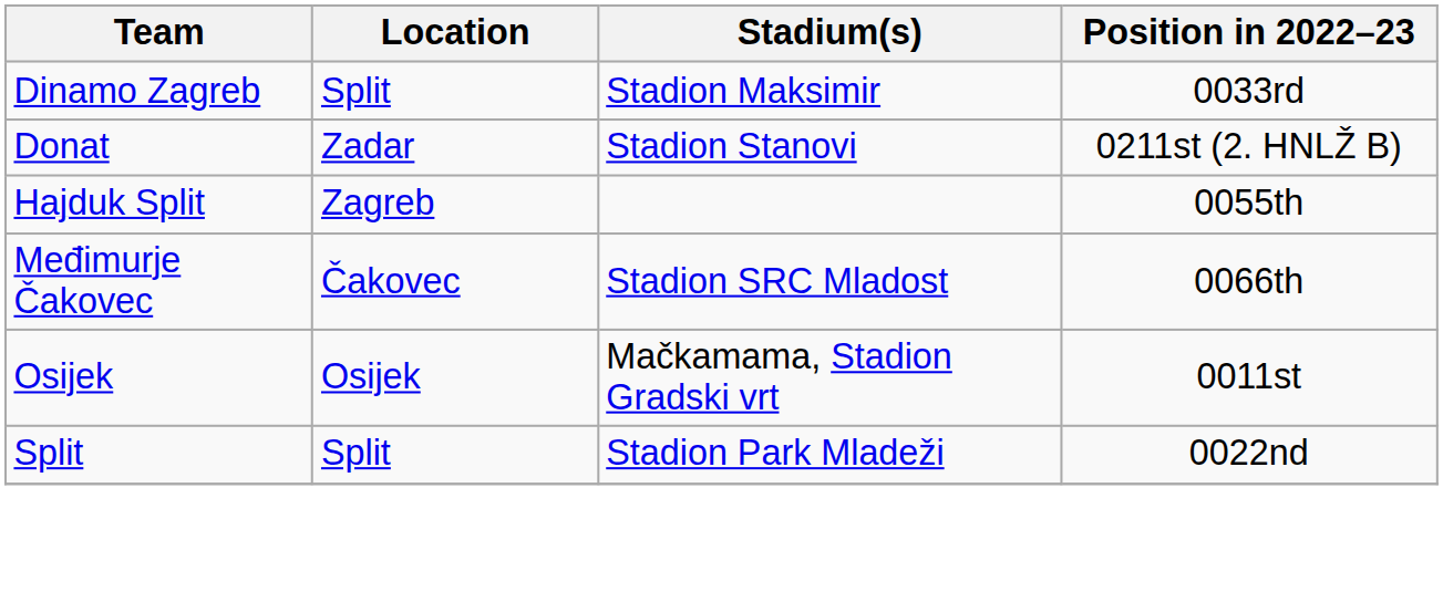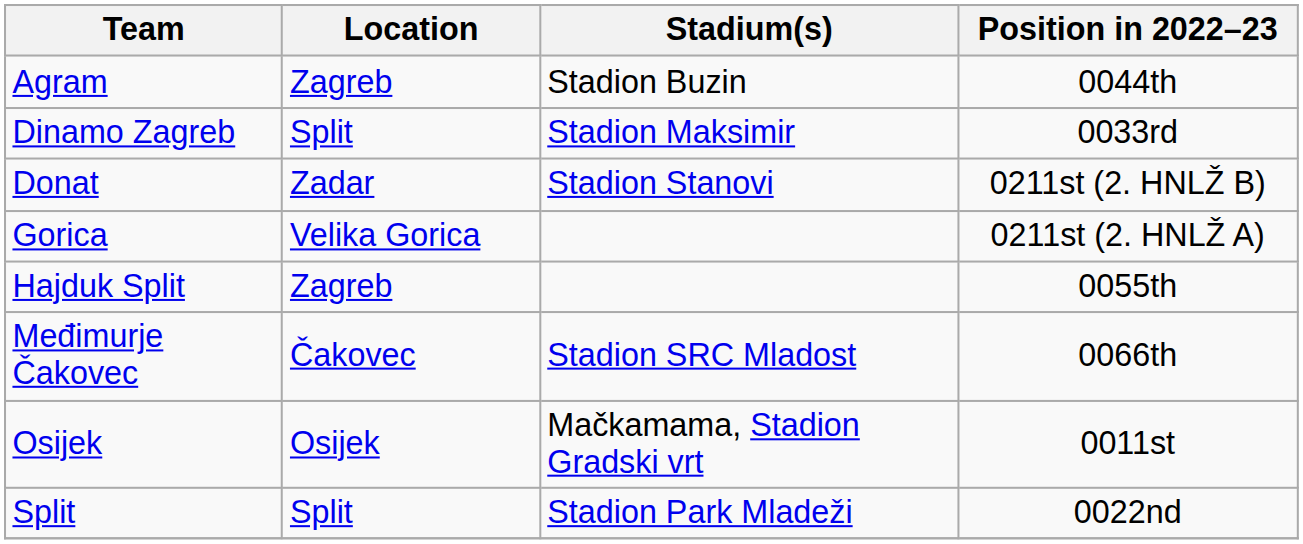 <table class="wikitable sortable" style="text-align: left;">
 <tr>
 <th width="130">Team</th>
 <th width="120">Location</th>
 <th width="200">Stadium(s)</th>
 <th width="160">Position in 2022–23</th>
+</tr>
+<tr>
+<td><a href='#'>Agram</a></td>
+<td><a href='#'>Zagreb</a></td>
+<td>Stadion Buzin</td>
+<td style="text-align:center;"><span>004</span>4th</td>
 </tr>
 <tr>
 <td><a href='#'>Dinamo Zagreb</a></td>
 <td><a href='#'>Split</a></td>
 <td><a href='#'>Stadion Maksimir</a></td>
 <td style="text-align:center;"><span>003</span>3rd</td>
 </tr>
 <tr>
 <td><a href='#'>Donat</a></td>
 <td><a href='#'>Zadar</a></td>
 <td><a href='#'>Stadion Stanovi</a></td>
 <td style="text-align:center;"><span>021</span>1st (2. HNLŽ B)</td>
+</tr>
+<tr>
+<td><a href='#'>Gorica</a></td>
+<td><a href='#'>Velika Gorica</a></td>
+<td></td>
+<td style="text-align:center;"><span>021</span>1st (2. HNLŽ A)</td>
 </tr>
 <tr>
 <td><a href='#'>Hajduk Split</a></td>
 <td><a href='#'>Zagreb</a></td>
 <td></td>
 <td style="text-align:center;"><span>005</span>5th</td>
 </tr>
 <tr>
 <td><a href='#'>Međimurje Čakovec</a></td>
 <td><a href='#'>Čakovec</a></td>
 <td><a href='#'>Stadion SRC Mladost</a></td>
 <td style="text-align:center;"><span>006</span>6th</td>
 </tr>
 <tr>
 <td><a href='#'>Osijek</a></td>
 <td><a href='#'>Osijek</a></td>
 <td>Mačkamama, <a href='#'>Stadion Gradski vrt</a></td>
 <td style="text-align:center;"><span>001</span>1st</td>
 </tr>
 <tr>
 <td><a href='#'>Split</a></td>
 <td><a href='#'>Split</a></td>
 <td><a href='#'>Stadion Park Mladeži</a></td>
 <td style="text-align:center;"><span>002</span>2nd</td>
 </tr>
 <tr>
 </tr>
 </table>
